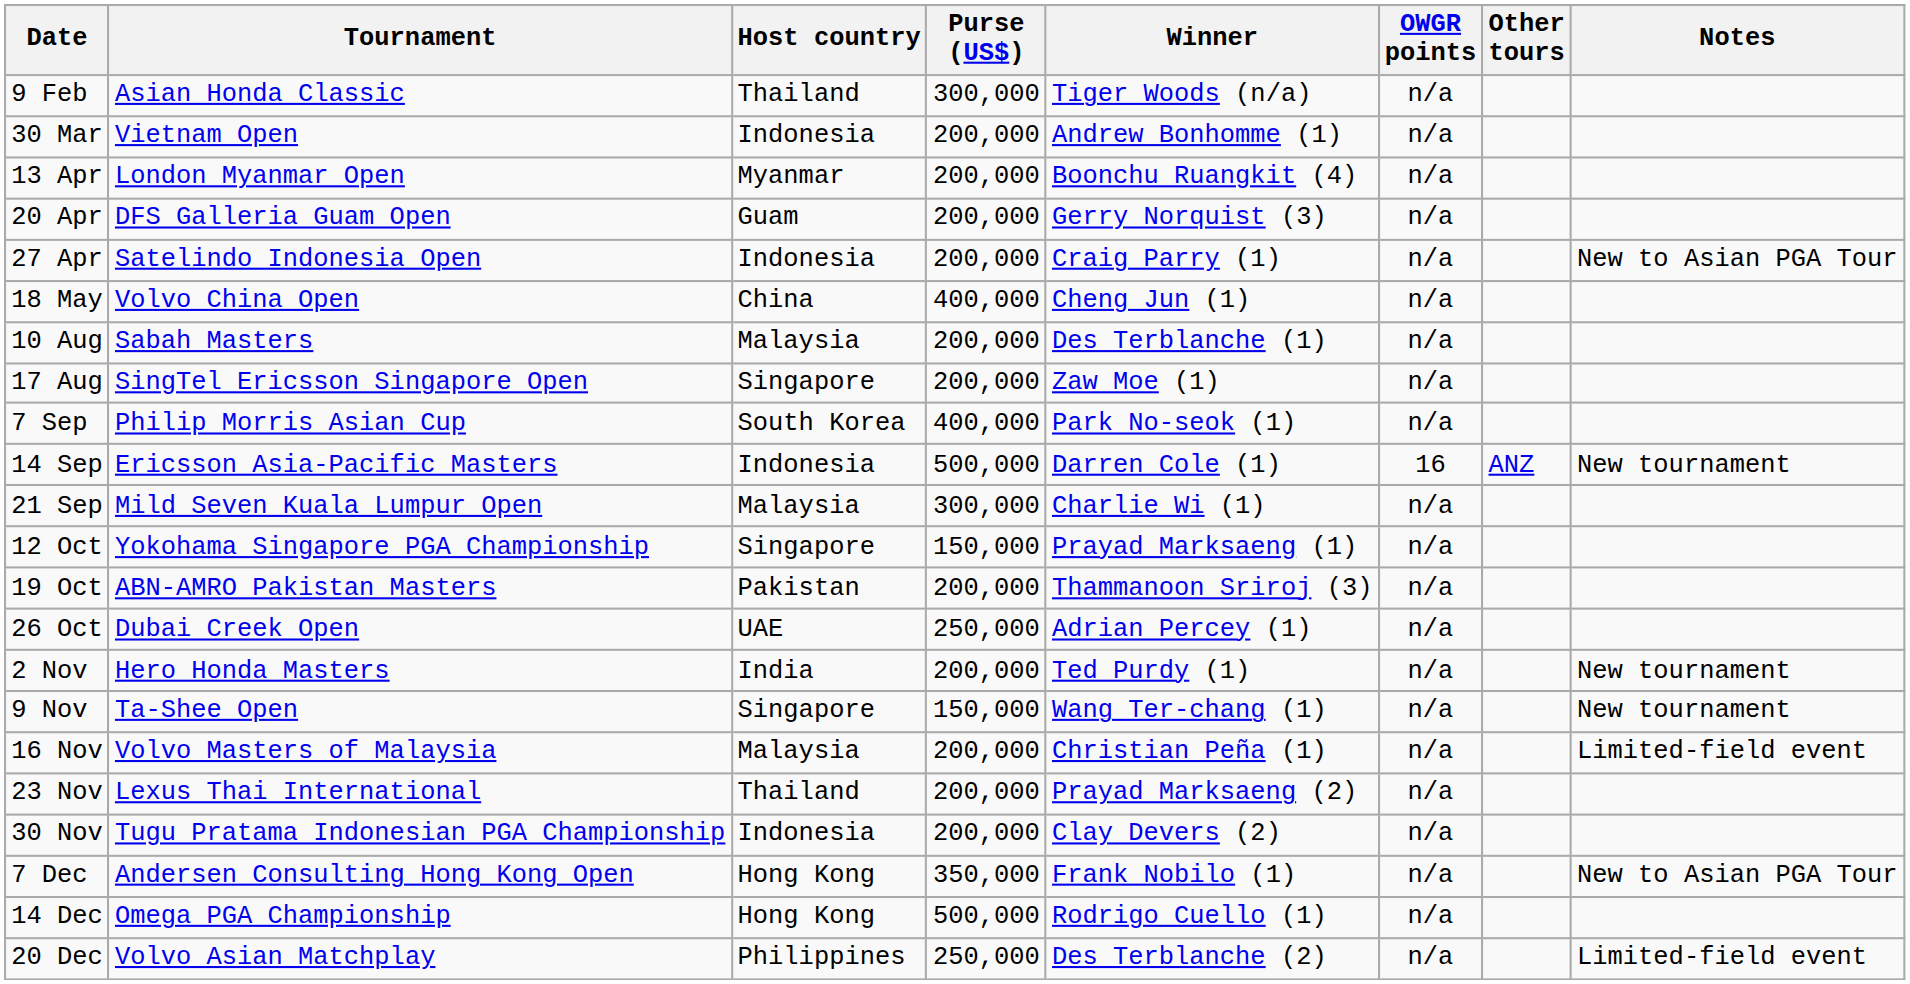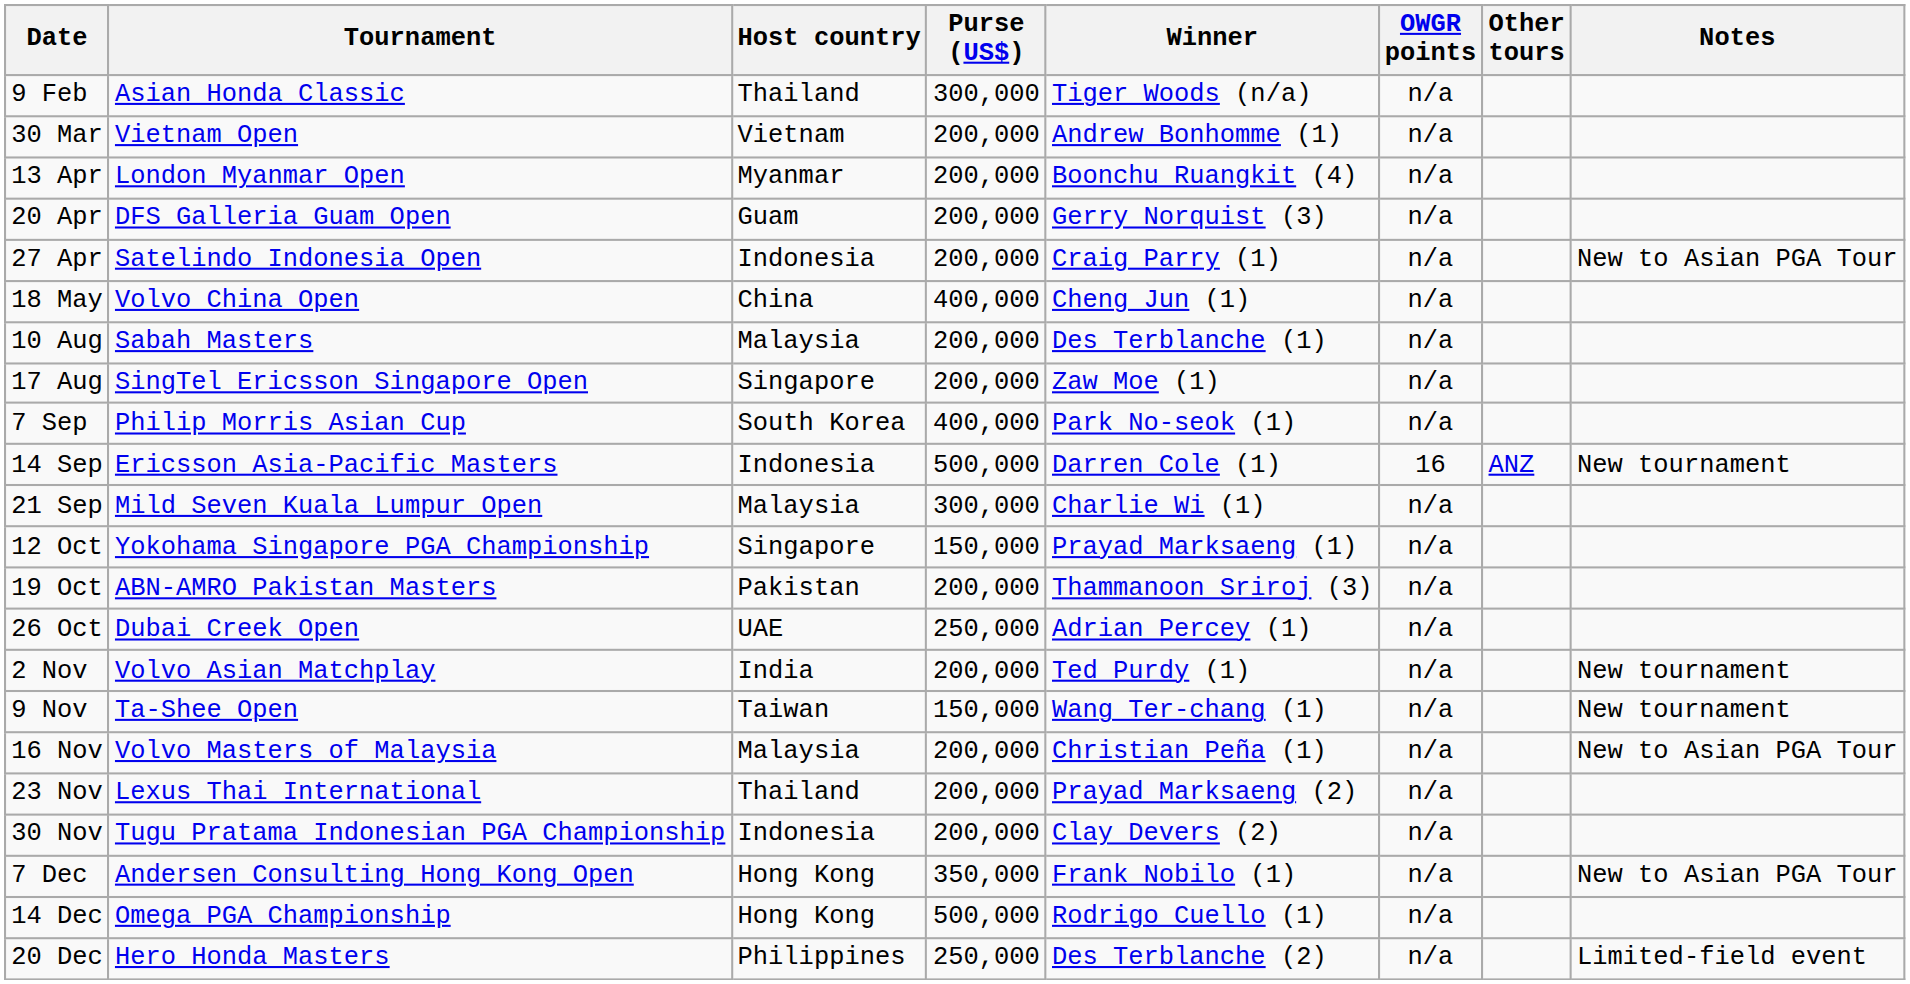 <table class="wikitable" style="font-size:95%">
 <tr>
 <th>Date</th>
 <th>Tournament</th>
 <th>Host country</th>
 <th>Purse<br>(<a href='#'>US$</a>)</th>
 <th>Winner</th>
 <th><a href='#'>OWGR</a><br>points</th>
 <th>Other<br>tours</th>
 <th>Notes</th>
 </tr>
 <tr>
 <td>9 Feb</td>
 <td><a href='#'>Asian Honda Classic</a></td>
 <td>Thailand</td>
 <td align=right>300,000</td>
 <td> <a href='#'>Tiger Woods</a> (n/a)</td>
 <td align=center>n/a</td>
 <td></td>
 <td></td>
 </tr>
 <tr>
 <td>30 Mar</td>
 <td><a href='#'>Vietnam Open</a></td>
-<td>Indonesia</td>
+<td>Vietnam</td>
 <td align=right>200,000</td>
 <td> <a href='#'>Andrew Bonhomme</a> (1)</td>
 <td align=center>n/a</td>
 <td></td>
 <td></td>
 </tr>
 <tr>
 <td>13 Apr</td>
 <td><a href='#'>London Myanmar Open</a></td>
 <td>Myanmar</td>
 <td align=right>200,000</td>
 <td> <a href='#'>Boonchu Ruangkit</a> (4)</td>
 <td align=center>n/a</td>
 <td></td>
 <td></td>
 </tr>
 <tr>
 <td>20 Apr</td>
 <td><a href='#'>DFS Galleria Guam Open</a></td>
 <td>Guam</td>
 <td align=right>200,000</td>
 <td> <a href='#'>Gerry Norquist</a> (3)</td>
 <td align=center>n/a</td>
 <td></td>
 <td></td>
 </tr>
 <tr>
 <td>27 Apr</td>
 <td><a href='#'>Satelindo Indonesia Open</a></td>
 <td>Indonesia</td>
 <td align=right>200,000</td>
 <td> <a href='#'>Craig Parry</a> (1)</td>
 <td align=center>n/a</td>
 <td></td>
 <td>New to Asian PGA Tour</td>
 </tr>
 <tr>
 <td>18 May</td>
 <td><a href='#'>Volvo China Open</a></td>
 <td>China</td>
 <td align=right>400,000</td>
 <td> <a href='#'>Cheng Jun</a> (1)</td>
 <td align=center>n/a</td>
 <td></td>
 <td></td>
 </tr>
 <tr>
 <td>10 Aug</td>
 <td><a href='#'>Sabah Masters</a></td>
 <td>Malaysia</td>
 <td align=right>200,000</td>
 <td> <a href='#'>Des Terblanche</a> (1)</td>
 <td align=center>n/a</td>
 <td></td>
 <td></td>
 </tr>
 <tr>
 <td>17 Aug</td>
 <td><a href='#'>SingTel Ericsson Singapore Open</a></td>
 <td>Singapore</td>
 <td align=right>200,000</td>
 <td> <a href='#'>Zaw Moe</a> (1)</td>
 <td align=center>n/a</td>
 <td></td>
 <td></td>
 </tr>
 <tr>
 <td>7 Sep</td>
 <td><a href='#'>Philip Morris Asian Cup</a></td>
 <td>South Korea</td>
 <td align=right>400,000</td>
 <td> <a href='#'>Park No-seok</a> (1)</td>
 <td align=center>n/a</td>
 <td></td>
 <td></td>
 </tr>
 <tr>
 <td>14 Sep</td>
 <td><a href='#'>Ericsson Asia-Pacific Masters</a></td>
 <td>Indonesia</td>
 <td align=right>500,000</td>
 <td> <a href='#'>Darren Cole</a> (1)</td>
 <td align=center>16</td>
 <td><a href='#'>ANZ</a></td>
 <td>New tournament</td>
 </tr>
 <tr>
 <td>21 Sep</td>
 <td><a href='#'>Mild Seven Kuala Lumpur Open</a></td>
 <td>Malaysia</td>
 <td align=right>300,000</td>
 <td> <a href='#'>Charlie Wi</a> (1)</td>
 <td align=center>n/a</td>
 <td></td>
 <td></td>
 </tr>
 <tr>
 <td>12 Oct</td>
 <td><a href='#'>Yokohama Singapore PGA Championship</a></td>
 <td>Singapore</td>
 <td align=right>150,000</td>
 <td> <a href='#'>Prayad Marksaeng</a> (1)</td>
 <td align=center>n/a</td>
 <td></td>
 <td></td>
 </tr>
 <tr>
 <td>19 Oct</td>
 <td><a href='#'>ABN-AMRO Pakistan Masters</a></td>
 <td>Pakistan</td>
 <td align=right>200,000</td>
 <td> <a href='#'>Thammanoon Sriroj</a> (3)</td>
 <td align=center>n/a</td>
 <td></td>
 <td></td>
 </tr>
 <tr>
 <td>26 Oct</td>
 <td><a href='#'>Dubai Creek Open</a></td>
 <td>UAE</td>
 <td align=right>250,000</td>
 <td> <a href='#'>Adrian Percey</a> (1)</td>
 <td align=center>n/a</td>
 <td></td>
 <td></td>
 </tr>
 <tr>
 <td>2 Nov</td>
-<td><a href='#'>Hero Honda Masters</a></td>
+<td><a href='#'>Volvo Asian Matchplay</a></td>
 <td>India</td>
 <td align=right>200,000</td>
 <td> <a href='#'>Ted Purdy</a> (1)</td>
 <td align=center>n/a</td>
 <td></td>
 <td>New tournament</td>
 </tr>
 <tr>
 <td>9 Nov</td>
 <td><a href='#'>Ta-Shee Open</a></td>
-<td>Singapore</td>
+<td>Taiwan</td>
 <td align=right>150,000</td>
 <td> <a href='#'>Wang Ter-chang</a> (1)</td>
 <td align=center>n/a</td>
 <td></td>
 <td>New tournament</td>
 </tr>
 <tr>
 <td>16 Nov</td>
 <td><a href='#'>Volvo Masters of Malaysia</a></td>
 <td>Malaysia</td>
 <td align=right>200,000</td>
 <td> <a href='#'>Christian Peña</a> (1)</td>
 <td align=center>n/a</td>
 <td></td>
-<td>Limited-field event</td>
+<td>New to Asian PGA Tour</td>
 </tr>
 <tr>
 <td>23 Nov</td>
 <td><a href='#'>Lexus Thai International</a></td>
 <td>Thailand</td>
 <td align=right>200,000</td>
 <td> <a href='#'>Prayad Marksaeng</a> (2)</td>
 <td align=center>n/a</td>
 <td></td>
 <td></td>
 </tr>
 <tr>
 <td>30 Nov</td>
 <td><a href='#'>Tugu Pratama Indonesian PGA Championship</a></td>
 <td>Indonesia</td>
 <td align=right>200,000</td>
 <td> <a href='#'>Clay Devers</a> (2)</td>
 <td align=center>n/a</td>
 <td></td>
 <td></td>
 </tr>
 <tr>
 <td>7 Dec</td>
 <td><a href='#'>Andersen Consulting Hong Kong Open</a></td>
 <td>Hong Kong</td>
 <td align=right>350,000</td>
 <td> <a href='#'>Frank Nobilo</a> (1)</td>
 <td align=center>n/a</td>
 <td></td>
 <td>New to Asian PGA Tour</td>
 </tr>
 <tr>
 <td>14 Dec</td>
 <td><a href='#'>Omega PGA Championship</a></td>
 <td>Hong Kong</td>
 <td align=right>500,000</td>
 <td> <a href='#'>Rodrigo Cuello</a> (1)</td>
 <td align=center>n/a</td>
 <td></td>
 <td></td>
 </tr>
 <tr>
 <td>20 Dec</td>
-<td><a href='#'>Volvo Asian Matchplay</a></td>
+<td><a href='#'>Hero Honda Masters</a></td>
 <td>Philippines</td>
 <td align=right>250,000</td>
 <td> <a href='#'>Des Terblanche</a> (2)</td>
 <td align=center>n/a</td>
 <td></td>
 <td>Limited-field event</td>
 </tr>
 </table>
